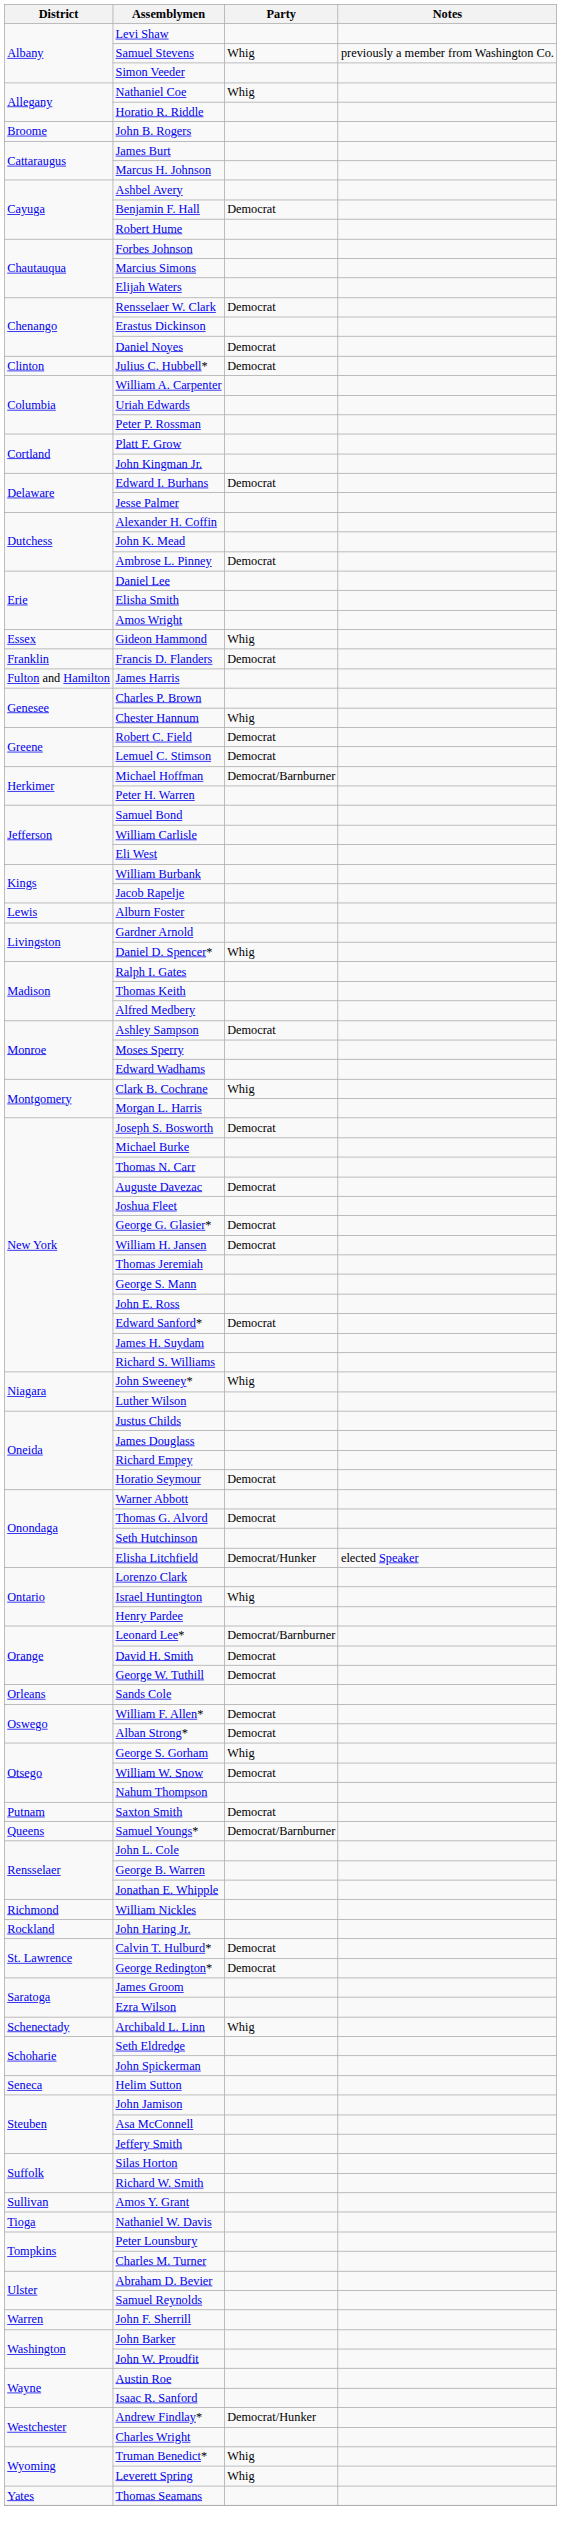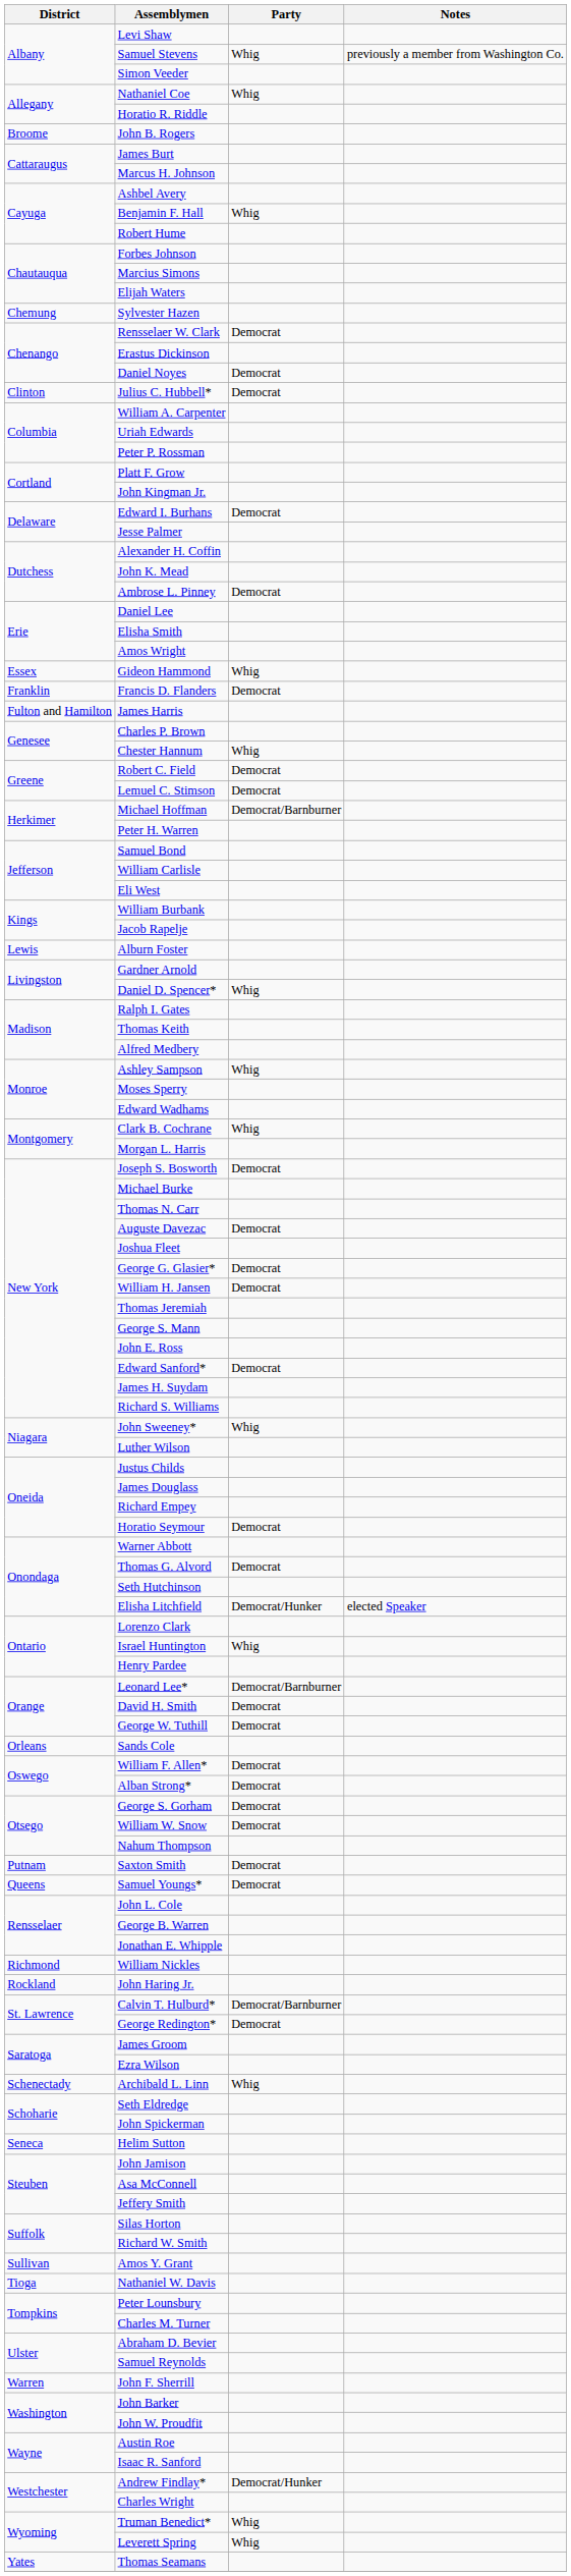 <table class=wikitable>
 <tr>
 <th>District</th>
 <th>Assemblymen</th>
 <th>Party</th>
 <th>Notes</th>
 </tr>
 <tr>
 <td rowspan="3"><a href='#'>Albany</a></td>
 <td><a href='#'>Levi Shaw</a></td>
 <td></td>
 <td></td>
 </tr>
 <tr>
 <td><a href='#'>Samuel Stevens</a></td>
 <td>Whig</td>
 <td>previously a member from Washington Co.</td>
 </tr>
 <tr>
 <td><a href='#'>Simon Veeder</a></td>
 <td></td>
 <td></td>
 </tr>
 <tr>
 <td rowspan="2"><a href='#'>Allegany</a></td>
 <td><a href='#'>Nathaniel Coe</a></td>
 <td>Whig</td>
 <td></td>
 </tr>
 <tr>
 <td><a href='#'>Horatio R. Riddle</a></td>
 <td></td>
 <td></td>
 </tr>
 <tr>
 <td><a href='#'>Broome</a></td>
 <td><a href='#'>John B. Rogers</a></td>
 <td></td>
 <td></td>
 </tr>
 <tr>
 <td rowspan="2"><a href='#'>Cattaraugus</a></td>
 <td><a href='#'>James Burt</a></td>
 <td></td>
 <td></td>
 </tr>
 <tr>
 <td><a href='#'>Marcus H. Johnson</a></td>
 <td></td>
 <td></td>
 </tr>
 <tr>
 <td rowspan="3"><a href='#'>Cayuga</a></td>
 <td><a href='#'>Ashbel Avery</a></td>
 <td></td>
 <td></td>
 </tr>
 <tr>
 <td><a href='#'>Benjamin F. Hall</a></td>
-<td>Democrat</td>
+<td>Whig</td>
 <td></td>
 </tr>
 <tr>
 <td><a href='#'>Robert Hume</a></td>
 <td></td>
 <td></td>
 </tr>
 <tr>
 <td rowspan="3"><a href='#'>Chautauqua</a></td>
 <td><a href='#'>Forbes Johnson</a></td>
 <td></td>
 <td></td>
 </tr>
 <tr>
 <td><a href='#'>Marcius Simons</a></td>
 <td></td>
 <td></td>
 </tr>
 <tr>
 <td><a href='#'>Elijah Waters</a></td>
+<td></td>
+<td></td>
+</tr>
+<tr>
+<td><a href='#'>Chemung</a></td>
+<td><a href='#'>Sylvester Hazen</a></td>
 <td></td>
 <td></td>
 </tr>
 <tr>
 <td rowspan="3"><a href='#'>Chenango</a></td>
 <td><a href='#'>Rensselaer W. Clark</a></td>
 <td>Democrat</td>
 <td></td>
 </tr>
 <tr>
 <td><a href='#'>Erastus Dickinson</a></td>
 <td></td>
 <td></td>
 </tr>
 <tr>
 <td><a href='#'>Daniel Noyes</a></td>
 <td>Democrat</td>
 <td></td>
 </tr>
 <tr>
 <td><a href='#'>Clinton</a></td>
 <td><a href='#'>Julius C. Hubbell</a>*</td>
 <td>Democrat</td>
 <td></td>
 </tr>
 <tr>
 <td rowspan="3"><a href='#'>Columbia</a></td>
 <td><a href='#'>William A. Carpenter</a></td>
 <td></td>
 <td></td>
 </tr>
 <tr>
 <td><a href='#'>Uriah Edwards</a></td>
 <td></td>
 <td></td>
 </tr>
 <tr>
 <td><a href='#'>Peter P. Rossman</a></td>
 <td></td>
 <td></td>
 </tr>
 <tr>
 <td rowspan="2"><a href='#'>Cortland</a></td>
 <td><a href='#'>Platt F. Grow</a></td>
 <td></td>
 <td></td>
 </tr>
 <tr>
 <td><a href='#'>John Kingman Jr.</a></td>
 <td></td>
 <td></td>
 </tr>
 <tr>
 <td rowspan="2"><a href='#'>Delaware</a></td>
 <td><a href='#'>Edward I. Burhans</a></td>
 <td>Democrat</td>
 <td></td>
 </tr>
 <tr>
 <td><a href='#'>Jesse Palmer</a></td>
 <td></td>
 <td></td>
 </tr>
 <tr>
 <td rowspan="3"><a href='#'>Dutchess</a></td>
 <td><a href='#'>Alexander H. Coffin</a></td>
 <td></td>
 <td></td>
 </tr>
 <tr>
 <td><a href='#'>John K. Mead</a></td>
 <td></td>
 <td></td>
 </tr>
 <tr>
 <td><a href='#'>Ambrose L. Pinney</a></td>
 <td>Democrat</td>
 <td></td>
 </tr>
 <tr>
 <td rowspan="3"><a href='#'>Erie</a></td>
 <td><a href='#'>Daniel Lee</a></td>
 <td></td>
 <td></td>
 </tr>
 <tr>
 <td><a href='#'>Elisha Smith</a></td>
 <td></td>
 <td></td>
 </tr>
 <tr>
 <td><a href='#'>Amos Wright</a></td>
 <td></td>
 <td></td>
 </tr>
 <tr>
 <td><a href='#'>Essex</a></td>
 <td><a href='#'>Gideon Hammond</a></td>
 <td>Whig</td>
 <td></td>
 </tr>
 <tr>
 <td><a href='#'>Franklin</a></td>
 <td><a href='#'>Francis D. Flanders</a></td>
 <td>Democrat</td>
 <td></td>
 </tr>
 <tr>
 <td><a href='#'>Fulton</a> and <a href='#'>Hamilton</a></td>
 <td><a href='#'>James Harris</a></td>
 <td></td>
 <td></td>
 </tr>
 <tr>
 <td rowspan="2"><a href='#'>Genesee</a></td>
 <td><a href='#'>Charles P. Brown</a></td>
 <td></td>
 <td></td>
 </tr>
 <tr>
 <td><a href='#'>Chester Hannum</a></td>
 <td>Whig</td>
 <td></td>
 </tr>
 <tr>
 <td rowspan="2"><a href='#'>Greene</a></td>
 <td><a href='#'>Robert C. Field</a></td>
 <td>Democrat</td>
 <td></td>
 </tr>
 <tr>
 <td><a href='#'>Lemuel C. Stimson</a></td>
 <td>Democrat</td>
 <td></td>
 </tr>
 <tr>
 <td rowspan="2"><a href='#'>Herkimer</a></td>
 <td><a href='#'>Michael Hoffman</a></td>
 <td>Democrat/Barnburner</td>
 <td></td>
 </tr>
 <tr>
 <td><a href='#'>Peter H. Warren</a></td>
 <td></td>
 <td></td>
 </tr>
 <tr>
 <td rowspan="3"><a href='#'>Jefferson</a></td>
 <td><a href='#'>Samuel Bond</a></td>
 <td></td>
 <td></td>
 </tr>
 <tr>
 <td><a href='#'>William Carlisle</a></td>
 <td></td>
 <td></td>
 </tr>
 <tr>
 <td><a href='#'>Eli West</a></td>
 <td></td>
 <td></td>
 </tr>
 <tr>
 <td rowspan="2"><a href='#'>Kings</a></td>
 <td><a href='#'>William Burbank</a></td>
 <td></td>
 <td></td>
 </tr>
 <tr>
 <td><a href='#'>Jacob Rapelje</a></td>
 <td></td>
 <td></td>
 </tr>
 <tr>
 <td><a href='#'>Lewis</a></td>
 <td><a href='#'>Alburn Foster</a></td>
 <td></td>
 <td></td>
 </tr>
 <tr>
 <td rowspan="2"><a href='#'>Livingston</a></td>
 <td><a href='#'>Gardner Arnold</a></td>
 <td></td>
 <td></td>
 </tr>
 <tr>
 <td><a href='#'>Daniel D. Spencer</a>*</td>
 <td>Whig</td>
 <td></td>
 </tr>
 <tr>
 <td rowspan="3"><a href='#'>Madison</a></td>
 <td><a href='#'>Ralph I. Gates</a></td>
 <td></td>
 <td></td>
 </tr>
 <tr>
 <td><a href='#'>Thomas Keith</a></td>
 <td></td>
 <td></td>
 </tr>
 <tr>
 <td><a href='#'>Alfred Medbery</a></td>
 <td></td>
 <td></td>
 </tr>
 <tr>
 <td rowspan="3"><a href='#'>Monroe</a></td>
 <td><a href='#'>Ashley Sampson</a></td>
-<td>Democrat</td>
+<td>Whig</td>
 <td></td>
 </tr>
 <tr>
 <td><a href='#'>Moses Sperry</a></td>
 <td></td>
 <td></td>
 </tr>
 <tr>
 <td><a href='#'>Edward Wadhams</a></td>
 <td></td>
 <td></td>
 </tr>
 <tr>
 <td rowspan="2"><a href='#'>Montgomery</a></td>
 <td><a href='#'>Clark B. Cochrane</a></td>
 <td>Whig</td>
 <td></td>
 </tr>
 <tr>
 <td><a href='#'>Morgan L. Harris</a></td>
 <td></td>
 <td></td>
 </tr>
 <tr>
 <td rowspan="13"><a href='#'>New York</a></td>
 <td><a href='#'>Joseph S. Bosworth</a></td>
 <td>Democrat</td>
 <td></td>
 </tr>
 <tr>
 <td><a href='#'>Michael Burke</a></td>
 <td></td>
 <td></td>
 </tr>
 <tr>
 <td><a href='#'>Thomas N. Carr</a></td>
 <td></td>
 <td></td>
 </tr>
 <tr>
 <td><a href='#'>Auguste Davezac</a></td>
 <td>Democrat</td>
 <td></td>
 </tr>
 <tr>
 <td><a href='#'>Joshua Fleet</a></td>
 <td></td>
 <td></td>
 </tr>
 <tr>
 <td><a href='#'>George G. Glasier</a>*</td>
 <td>Democrat</td>
 <td></td>
 </tr>
 <tr>
 <td><a href='#'>William H. Jansen</a></td>
 <td>Democrat</td>
 <td></td>
 </tr>
 <tr>
 <td><a href='#'>Thomas Jeremiah</a></td>
 <td></td>
 <td></td>
 </tr>
 <tr>
 <td><a href='#'>George S. Mann</a></td>
 <td></td>
 <td></td>
 </tr>
 <tr>
 <td><a href='#'>John E. Ross</a></td>
 <td></td>
 <td></td>
 </tr>
 <tr>
 <td><a href='#'>Edward Sanford</a>*</td>
 <td>Democrat</td>
 <td></td>
 </tr>
 <tr>
 <td><a href='#'>James H. Suydam</a></td>
 <td></td>
 <td></td>
 </tr>
 <tr>
 <td><a href='#'>Richard S. Williams</a></td>
 <td></td>
 <td></td>
 </tr>
 <tr>
 <td rowspan="2"><a href='#'>Niagara</a></td>
 <td><a href='#'>John Sweeney</a>*</td>
 <td>Whig</td>
 <td></td>
 </tr>
 <tr>
 <td><a href='#'>Luther Wilson</a></td>
 <td></td>
 <td></td>
 </tr>
 <tr>
 <td rowspan="4"><a href='#'>Oneida</a></td>
 <td><a href='#'>Justus Childs</a></td>
 <td></td>
 <td></td>
 </tr>
 <tr>
 <td><a href='#'>James Douglass</a></td>
 <td></td>
 <td></td>
 </tr>
 <tr>
 <td><a href='#'>Richard Empey</a></td>
 <td></td>
 <td></td>
 </tr>
 <tr>
 <td><a href='#'>Horatio Seymour</a></td>
 <td>Democrat</td>
 <td></td>
 </tr>
 <tr>
 <td rowspan="4"><a href='#'>Onondaga</a></td>
 <td><a href='#'>Warner Abbott</a></td>
 <td></td>
 <td></td>
 </tr>
 <tr>
 <td><a href='#'>Thomas G. Alvord</a></td>
 <td>Democrat</td>
 <td></td>
 </tr>
 <tr>
 <td><a href='#'>Seth Hutchinson</a></td>
 <td></td>
 <td></td>
 </tr>
 <tr>
 <td><a href='#'>Elisha Litchfield</a></td>
 <td>Democrat/Hunker</td>
 <td>elected <a href='#'>Speaker</a></td>
 </tr>
 <tr>
 <td rowspan="3"><a href='#'>Ontario</a></td>
 <td><a href='#'>Lorenzo Clark</a></td>
 <td></td>
 <td></td>
 </tr>
 <tr>
 <td><a href='#'>Israel Huntington</a></td>
 <td>Whig</td>
 <td></td>
 </tr>
 <tr>
 <td><a href='#'>Henry Pardee</a></td>
 <td></td>
 <td></td>
 </tr>
 <tr>
 <td rowspan="3"><a href='#'>Orange</a></td>
 <td><a href='#'>Leonard Lee</a>*</td>
 <td>Democrat/Barnburner</td>
 <td></td>
 </tr>
 <tr>
 <td><a href='#'>David H. Smith</a></td>
 <td>Democrat</td>
 <td></td>
 </tr>
 <tr>
 <td><a href='#'>George W. Tuthill</a></td>
 <td>Democrat</td>
 <td></td>
 </tr>
 <tr>
 <td><a href='#'>Orleans</a></td>
 <td><a href='#'>Sands Cole</a></td>
 <td></td>
 <td></td>
 </tr>
 <tr>
 <td rowspan="2"><a href='#'>Oswego</a></td>
 <td><a href='#'>William F. Allen</a>*</td>
 <td>Democrat</td>
 <td></td>
 </tr>
 <tr>
 <td><a href='#'>Alban Strong</a>*</td>
 <td>Democrat</td>
 <td></td>
 </tr>
 <tr>
 <td rowspan="3"><a href='#'>Otsego</a></td>
 <td><a href='#'>George S. Gorham</a></td>
-<td>Whig</td>
+<td>Democrat</td>
 <td></td>
 </tr>
 <tr>
 <td><a href='#'>William W. Snow</a></td>
 <td>Democrat</td>
 <td></td>
 </tr>
 <tr>
 <td><a href='#'>Nahum Thompson</a></td>
 <td></td>
 <td></td>
 </tr>
 <tr>
 <td><a href='#'>Putnam</a></td>
 <td><a href='#'>Saxton Smith</a></td>
 <td>Democrat</td>
 <td></td>
 </tr>
 <tr>
 <td><a href='#'>Queens</a></td>
 <td><a href='#'>Samuel Youngs</a>*</td>
-<td>Democrat/Barnburner</td>
+<td>Democrat</td>
 <td></td>
 </tr>
 <tr>
 <td rowspan="3"><a href='#'>Rensselaer</a></td>
 <td><a href='#'>John L. Cole</a></td>
 <td></td>
 <td></td>
 </tr>
 <tr>
 <td><a href='#'>George B. Warren</a></td>
 <td></td>
 <td></td>
 </tr>
 <tr>
 <td><a href='#'>Jonathan E. Whipple</a></td>
 <td></td>
 <td></td>
 </tr>
 <tr>
 <td><a href='#'>Richmond</a></td>
 <td><a href='#'>William Nickles</a></td>
 <td></td>
 <td></td>
 </tr>
 <tr>
 <td><a href='#'>Rockland</a></td>
 <td><a href='#'>John Haring Jr.</a></td>
 <td></td>
 <td></td>
 </tr>
 <tr>
 <td rowspan="2"><a href='#'>St. Lawrence</a></td>
 <td><a href='#'>Calvin T. Hulburd</a>*</td>
-<td>Democrat</td>
+<td>Democrat/Barnburner</td>
 <td></td>
 </tr>
 <tr>
 <td><a href='#'>George Redington</a>*</td>
 <td>Democrat</td>
 <td></td>
 </tr>
 <tr>
 <td rowspan="2"><a href='#'>Saratoga</a></td>
 <td><a href='#'>James Groom</a></td>
 <td></td>
 <td></td>
 </tr>
 <tr>
 <td><a href='#'>Ezra Wilson</a></td>
 <td></td>
 <td></td>
 </tr>
 <tr>
 <td><a href='#'>Schenectady</a></td>
 <td><a href='#'>Archibald L. Linn</a></td>
 <td>Whig</td>
 <td></td>
 </tr>
 <tr>
 <td rowspan="2"><a href='#'>Schoharie</a></td>
 <td><a href='#'>Seth Eldredge</a></td>
 <td></td>
 <td></td>
 </tr>
 <tr>
 <td><a href='#'>John Spickerman</a></td>
 <td></td>
 <td></td>
 </tr>
 <tr>
 <td><a href='#'>Seneca</a></td>
 <td><a href='#'>Helim Sutton</a></td>
 <td></td>
 <td></td>
 </tr>
 <tr>
 <td rowspan="3"><a href='#'>Steuben</a></td>
 <td><a href='#'>John Jamison</a></td>
 <td></td>
 <td></td>
 </tr>
 <tr>
 <td><a href='#'>Asa McConnell</a></td>
 <td></td>
 <td></td>
 </tr>
 <tr>
 <td><a href='#'>Jeffery Smith</a></td>
 <td></td>
 <td></td>
 </tr>
 <tr>
 <td rowspan="2"><a href='#'>Suffolk</a></td>
 <td><a href='#'>Silas Horton</a></td>
 <td></td>
 <td></td>
 </tr>
 <tr>
 <td><a href='#'>Richard W. Smith</a></td>
 <td></td>
 <td></td>
 </tr>
 <tr>
 <td><a href='#'>Sullivan</a></td>
 <td><a href='#'>Amos Y. Grant</a></td>
 <td></td>
 <td></td>
 </tr>
 <tr>
 <td><a href='#'>Tioga</a></td>
 <td><a href='#'>Nathaniel W. Davis</a></td>
 <td></td>
 <td></td>
 </tr>
 <tr>
 <td rowspan="2"><a href='#'>Tompkins</a></td>
 <td><a href='#'>Peter Lounsbury</a></td>
 <td></td>
 <td></td>
 </tr>
 <tr>
 <td><a href='#'>Charles M. Turner</a></td>
 <td></td>
 <td></td>
 </tr>
 <tr>
 <td rowspan="2"><a href='#'>Ulster</a></td>
 <td><a href='#'>Abraham D. Bevier</a></td>
 <td></td>
 <td></td>
 </tr>
 <tr>
 <td><a href='#'>Samuel Reynolds</a></td>
 <td></td>
 <td></td>
 </tr>
 <tr>
 <td><a href='#'>Warren</a></td>
 <td><a href='#'>John F. Sherrill</a></td>
 <td></td>
 <td></td>
 </tr>
 <tr>
 <td rowspan="2"><a href='#'>Washington</a></td>
 <td><a href='#'>John Barker</a></td>
 <td></td>
 <td></td>
 </tr>
 <tr>
 <td><a href='#'>John W. Proudfit</a></td>
 <td></td>
 <td></td>
 </tr>
 <tr>
 <td rowspan="2"><a href='#'>Wayne</a></td>
 <td><a href='#'>Austin Roe</a></td>
 <td></td>
 <td></td>
 </tr>
 <tr>
 <td><a href='#'>Isaac R. Sanford</a></td>
 <td></td>
 <td></td>
 </tr>
 <tr>
 <td rowspan="2"><a href='#'>Westchester</a></td>
 <td><a href='#'>Andrew Findlay</a>*</td>
 <td>Democrat/Hunker</td>
 <td></td>
 </tr>
 <tr>
 <td><a href='#'>Charles Wright</a></td>
 <td></td>
 <td></td>
 </tr>
 <tr>
 <td rowspan="2"><a href='#'>Wyoming</a></td>
 <td><a href='#'>Truman Benedict</a>*</td>
 <td>Whig</td>
 <td></td>
 </tr>
 <tr>
 <td><a href='#'>Leverett Spring</a></td>
 <td>Whig</td>
 <td></td>
 </tr>
 <tr>
 <td><a href='#'>Yates</a></td>
 <td><a href='#'>Thomas Seamans</a></td>
 <td></td>
 <td></td>
 </tr>
 <tr>
 </tr>
 </table>
